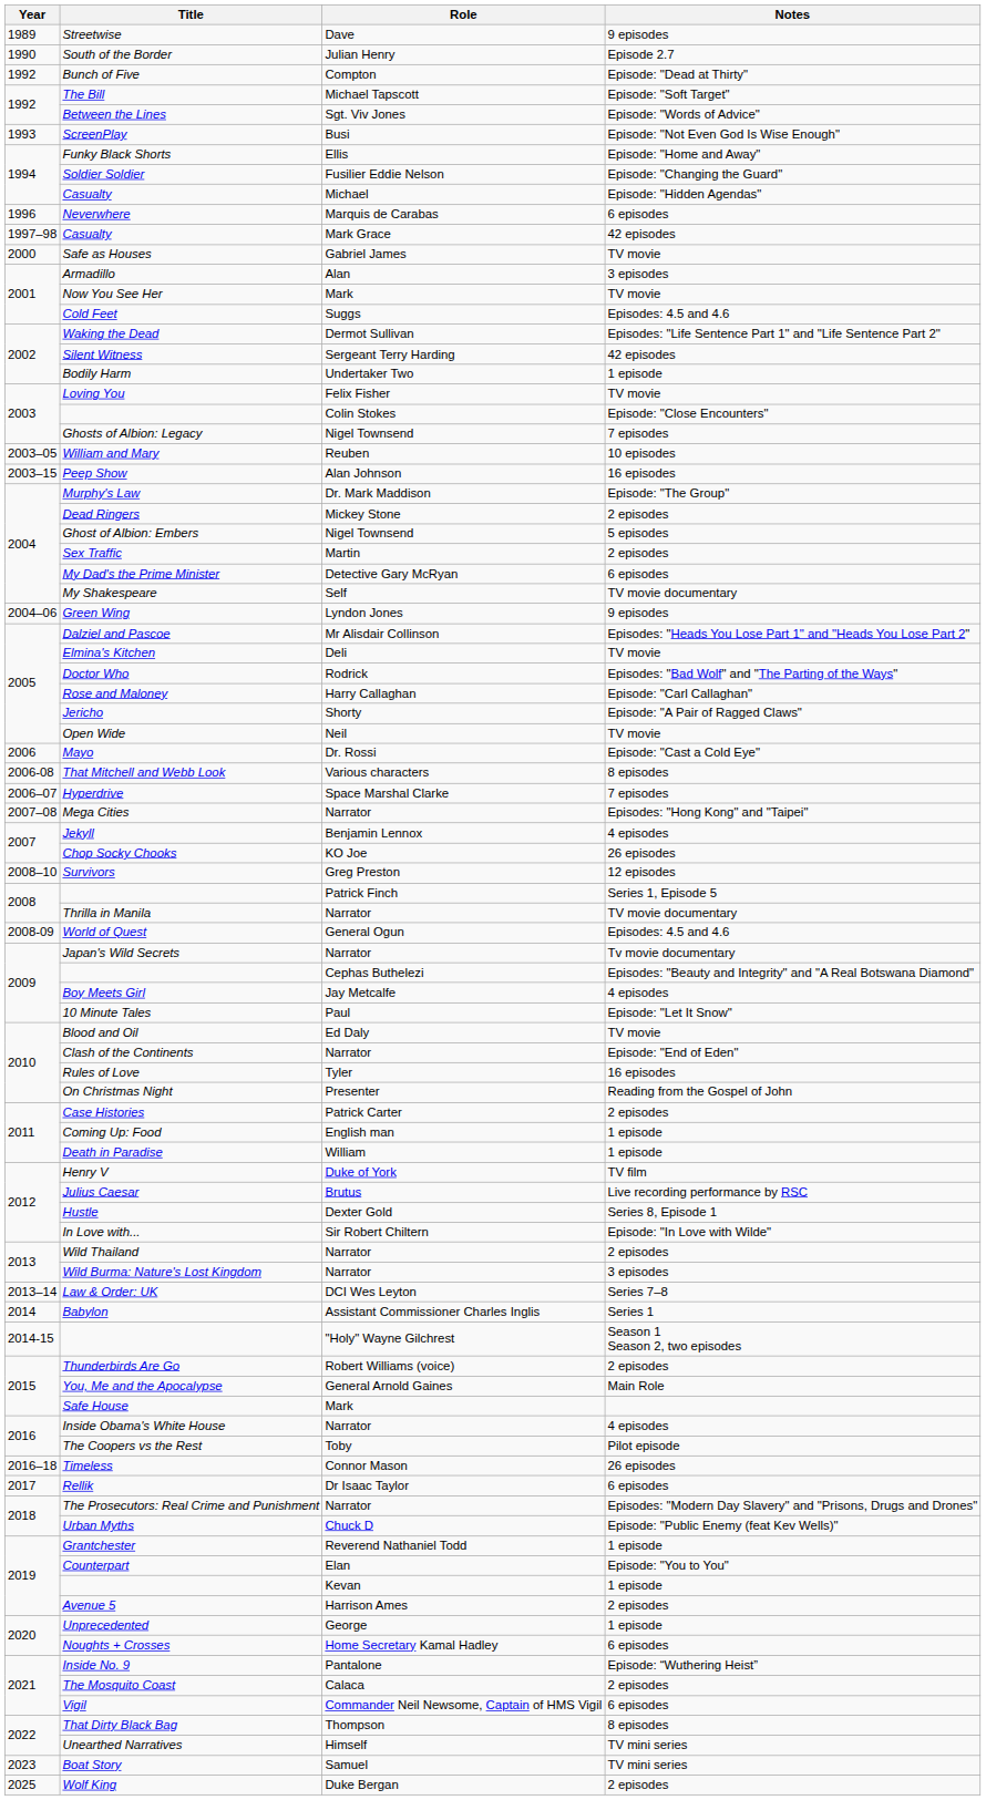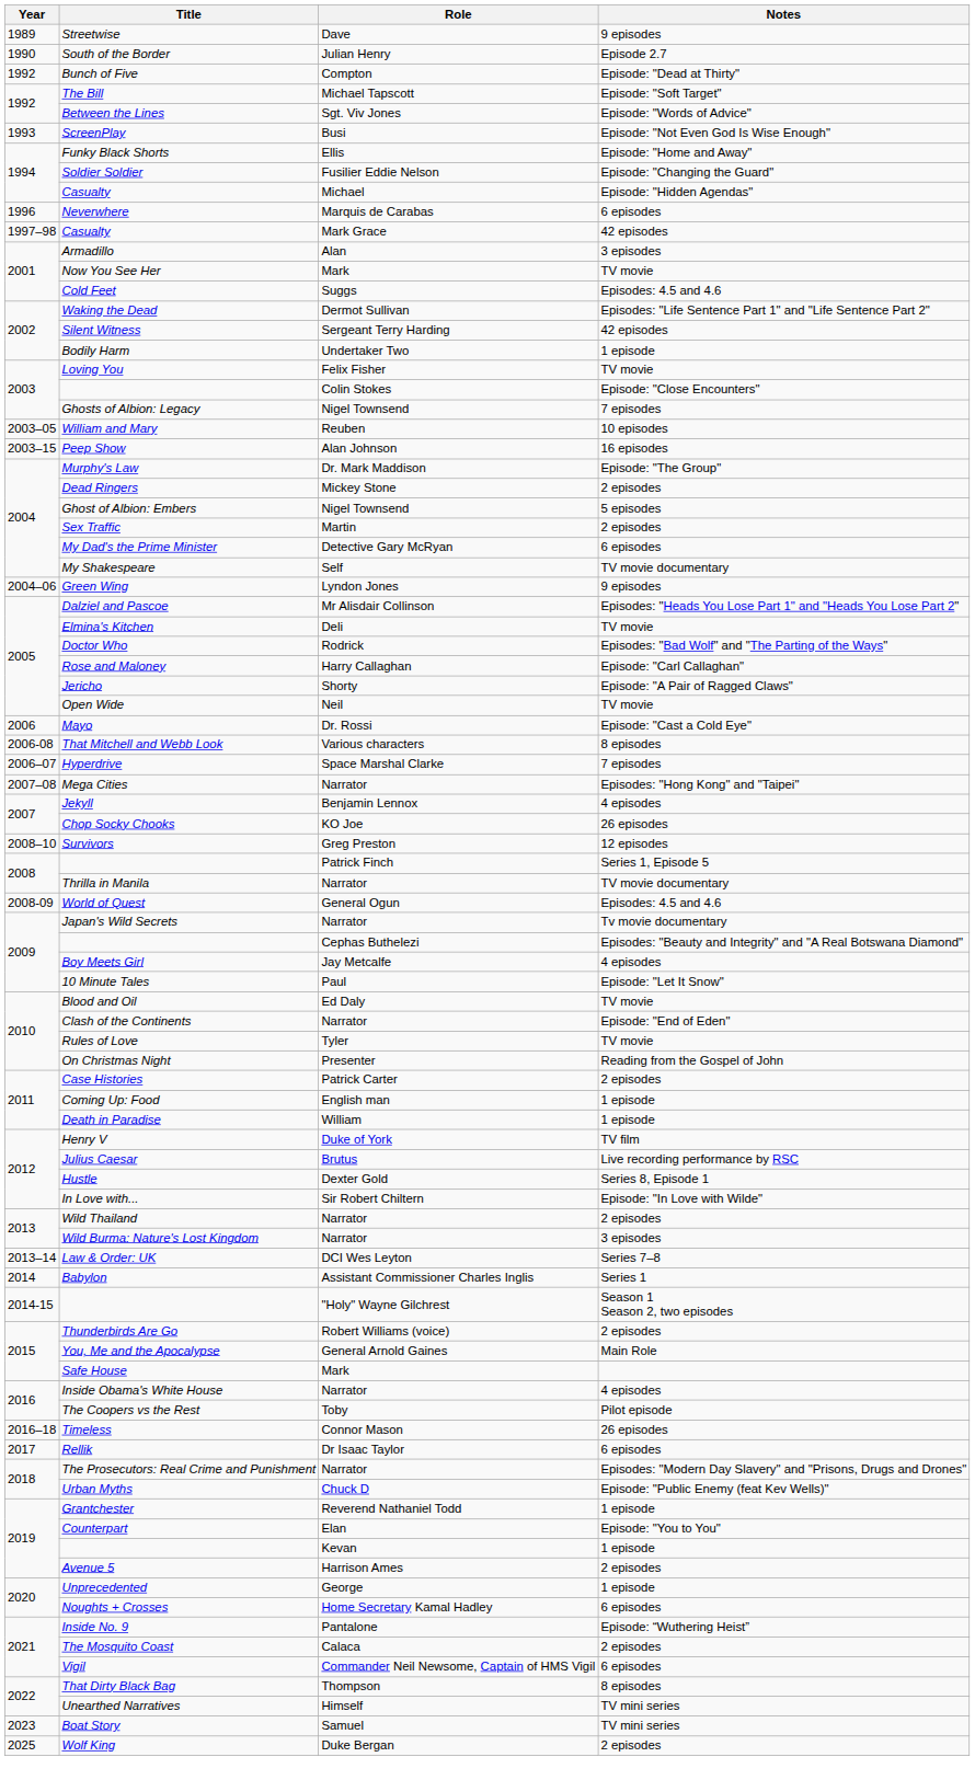 <table class="wikitable sortable">
 <tr>
 <th>Year</th>
 <th>Title</th>
 <th>Role</th>
 <th class="unsortable">Notes</th>
 </tr>
 <tr>
 <td>1989</td>
 <td><em>Streetwise</em></td>
 <td>Dave</td>
 <td>9 episodes</td>
 </tr>
 <tr>
 <td>1990</td>
 <td><em>South of the Border</em></td>
 <td>Julian Henry</td>
 <td>Episode 2.7</td>
 </tr>
 <tr>
 <td>1992</td>
 <td><em>Bunch of Five</em></td>
 <td>Compton</td>
 <td>Episode: "Dead at Thirty"</td>
 </tr>
 <tr>
 <td rowspan="2">1992</td>
 <td><em><a href='#'>The Bill</a></em></td>
 <td>Michael Tapscott</td>
 <td>Episode: "Soft Target"</td>
 </tr>
 <tr>
 <td><em><a href='#'>Between the Lines</a></em></td>
 <td>Sgt. Viv Jones</td>
 <td>Episode: "Words of Advice"</td>
 </tr>
 <tr>
 <td>1993</td>
 <td><em><a href='#'>ScreenPlay</a></em></td>
 <td>Busi</td>
 <td>Episode: "Not Even God Is Wise Enough"</td>
 </tr>
 <tr>
 <td rowspan="3">1994</td>
 <td><em>Funky Black Shorts</em></td>
 <td>Ellis</td>
 <td>Episode: "Home and Away"</td>
 </tr>
 <tr>
 <td><em><a href='#'>Soldier Soldier</a></em></td>
 <td>Fusilier Eddie Nelson</td>
 <td>Episode: "Changing the Guard"</td>
 </tr>
 <tr>
 <td><em><a href='#'>Casualty</a></em></td>
 <td>Michael</td>
 <td>Episode: "Hidden Agendas"</td>
 </tr>
 <tr>
 <td>1996</td>
 <td><em><a href='#'>Neverwhere</a></em></td>
 <td>Marquis de Carabas</td>
 <td>6 episodes</td>
 </tr>
 <tr>
 <td>1997–98</td>
 <td><em><a href='#'>Casualty</a></em></td>
 <td>Mark Grace</td>
 <td>42 episodes</td>
-</tr>
-<tr>
-<td>2000</td>
-<td><em>Safe as Houses</em></td>
-<td>Gabriel James</td>
-<td>TV movie</td>
 </tr>
 <tr>
 <td rowspan="3">2001</td>
 <td><em>Armadillo</em></td>
 <td>Alan</td>
 <td>3 episodes</td>
 </tr>
 <tr>
 <td><em>Now You See Her</em></td>
 <td>Mark</td>
 <td>TV movie</td>
 </tr>
 <tr>
 <td><em><a href='#'>Cold Feet</a></em></td>
 <td>Suggs</td>
 <td>Episodes: 4.5 and 4.6</td>
 </tr>
 <tr>
 <td rowspan="3">2002</td>
 <td><em><a href='#'>Waking the Dead</a></em></td>
 <td>Dermot Sullivan</td>
 <td>Episodes: "Life Sentence Part 1" and "Life Sentence Part 2"</td>
 </tr>
 <tr>
 <td><em><a href='#'>Silent Witness</a></em></td>
 <td>Sergeant Terry Harding</td>
 <td>42 episodes</td>
 </tr>
 <tr>
 <td><em>Bodily Harm</em></td>
 <td>Undertaker Two</td>
 <td>1 episode</td>
 </tr>
 <tr>
 <td rowspan="3">2003</td>
 <td><em><a href='#'>Loving You</a></em></td>
 <td>Felix Fisher</td>
 <td>TV movie</td>
 </tr>
 <tr>
 <td><em></em></td>
 <td>Colin Stokes</td>
 <td>Episode: "Close Encounters"</td>
 </tr>
 <tr>
 <td><em>Ghosts of Albion: Legacy</em></td>
 <td>Nigel Townsend</td>
 <td>7 episodes</td>
 </tr>
 <tr>
 <td>2003–05</td>
 <td><em><a href='#'>William and Mary</a></em></td>
 <td>Reuben</td>
 <td>10 episodes</td>
 </tr>
 <tr>
 <td>2003–15</td>
 <td><em><a href='#'>Peep Show</a></em></td>
 <td>Alan Johnson</td>
 <td>16 episodes</td>
 </tr>
 <tr>
 <td rowspan="6">2004</td>
 <td><em><a href='#'>Murphy's Law</a></em></td>
 <td>Dr. Mark Maddison</td>
 <td>Episode: "The Group"</td>
 </tr>
 <tr>
 <td><em><a href='#'>Dead Ringers</a></em></td>
 <td>Mickey Stone</td>
 <td>2 episodes</td>
 </tr>
 <tr>
 <td><em>Ghost of Albion: Embers</em></td>
 <td>Nigel Townsend</td>
 <td>5 episodes</td>
 </tr>
 <tr>
 <td><em><a href='#'>Sex Traffic</a></em></td>
 <td>Martin</td>
 <td>2 episodes</td>
 </tr>
 <tr>
 <td><em><a href='#'>My Dad's the Prime Minister</a></em></td>
 <td>Detective Gary McRyan</td>
 <td>6 episodes</td>
 </tr>
 <tr>
 <td><em>My Shakespeare</em></td>
 <td>Self</td>
 <td>TV movie documentary</td>
 </tr>
 <tr>
 <td>2004–06</td>
 <td><em><a href='#'>Green Wing</a></em></td>
 <td>Lyndon Jones</td>
 <td>9 episodes</td>
 </tr>
 <tr>
 <td rowspan="6">2005</td>
 <td><em><a href='#'>Dalziel and Pascoe</a></em></td>
 <td>Mr Alisdair Collinson</td>
 <td>Episodes: "<a href='#'>Heads You Lose Part 1" and "Heads You Lose Part 2</a>"</td>
 </tr>
 <tr>
 <td><em><a href='#'>Elmina's Kitchen</a></em></td>
 <td>Deli</td>
 <td>TV movie</td>
 </tr>
 <tr>
 <td><em><a href='#'>Doctor Who</a></em></td>
 <td>Rodrick</td>
 <td>Episodes: "<a href='#'>Bad Wolf</a>" and "<a href='#'>The Parting of the Ways</a>"</td>
 </tr>
 <tr>
 <td><em><a href='#'>Rose and Maloney</a></em></td>
 <td>Harry Callaghan</td>
 <td>Episode: "Carl Callaghan"</td>
 </tr>
 <tr>
 <td><em><a href='#'>Jericho</a></em></td>
 <td>Shorty</td>
 <td>Episode: "A Pair of Ragged Claws"</td>
 </tr>
 <tr>
 <td><em>Open Wide</em></td>
 <td>Neil</td>
 <td>TV movie</td>
 </tr>
 <tr>
 <td>2006</td>
 <td><em><a href='#'>Mayo</a></em></td>
 <td>Dr. Rossi</td>
 <td>Episode: "Cast a Cold Eye"</td>
 </tr>
 <tr>
 <td>2006-08</td>
 <td><em><a href='#'>That Mitchell and Webb Look</a></em></td>
 <td>Various characters</td>
 <td>8 episodes</td>
 </tr>
 <tr>
 <td>2006–07</td>
 <td><em><a href='#'>Hyperdrive</a></em></td>
 <td>Space Marshal Clarke</td>
 <td>7 episodes</td>
 </tr>
 <tr>
 <td>2007–08</td>
 <td><em>Mega Cities</em></td>
 <td>Narrator</td>
 <td>Episodes: "Hong Kong" and "Taipei"</td>
 </tr>
 <tr>
 <td rowspan="2">2007</td>
 <td><em><a href='#'>Jekyll</a></em></td>
 <td>Benjamin Lennox</td>
 <td>4 episodes</td>
 </tr>
 <tr>
 <td><em><a href='#'>Chop Socky Chooks</a></em></td>
 <td>KO Joe</td>
 <td>26 episodes</td>
 </tr>
 <tr>
 <td>2008–10</td>
 <td><em><a href='#'>Survivors</a></em></td>
 <td>Greg Preston</td>
 <td>12 episodes</td>
 </tr>
 <tr>
 <td rowspan="2">2008</td>
 <td><em></em></td>
 <td>Patrick Finch</td>
 <td>Series 1, Episode 5</td>
 </tr>
 <tr>
 <td><em>Thrilla in Manila</em></td>
 <td>Narrator</td>
 <td>TV movie documentary</td>
 </tr>
 <tr>
 <td>2008-09</td>
 <td><em><a href='#'>World of Quest</a></em></td>
 <td>General Ogun</td>
 <td>Episodes: 4.5 and 4.6</td>
 </tr>
 <tr>
 <td rowspan="4">2009</td>
 <td><em>Japan's Wild Secrets</em></td>
 <td>Narrator</td>
 <td>Tv movie documentary</td>
 </tr>
 <tr>
 <td><em></em></td>
 <td>Cephas Buthelezi</td>
 <td>Episodes: "Beauty and Integrity" and "A Real Botswana Diamond"</td>
 </tr>
 <tr>
 <td><em><a href='#'>Boy Meets Girl</a></em></td>
 <td>Jay Metcalfe</td>
 <td>4 episodes</td>
 </tr>
 <tr>
 <td><em>10 Minute Tales</em></td>
 <td>Paul</td>
 <td>Episode: "Let It Snow"</td>
 </tr>
 <tr>
 <td rowspan="4">2010</td>
 <td><em>Blood and Oil</em></td>
 <td>Ed Daly</td>
 <td>TV movie</td>
 </tr>
 <tr>
 <td><em>Clash of the Continents</em></td>
 <td>Narrator</td>
 <td>Episode: "End of Eden"</td>
 </tr>
 <tr>
 <td><em>Rules of Love</em></td>
 <td>Tyler</td>
-<td>16 episodes</td>
+<td>TV movie</td>
 </tr>
 <tr>
 <td><em>On Christmas Night</em></td>
 <td>Presenter</td>
 <td>Reading from the Gospel of John</td>
 </tr>
 <tr>
 <td rowspan="3">2011</td>
 <td><em><a href='#'>Case Histories</a></em></td>
 <td>Patrick Carter</td>
 <td>2 episodes</td>
 </tr>
 <tr>
 <td><em>Coming Up: Food</em></td>
 <td>English man</td>
 <td>1 episode</td>
 </tr>
 <tr>
 <td><em><a href='#'>Death in Paradise</a></em></td>
 <td>William</td>
 <td>1 episode</td>
 </tr>
 <tr>
 <td rowspan="4">2012</td>
 <td><em> Henry V</em></td>
 <td><a href='#'>Duke of York</a></td>
 <td>TV film</td>
 </tr>
 <tr>
 <td><em><a href='#'>Julius Caesar</a></em></td>
 <td><a href='#'>Brutus</a></td>
 <td>Live recording performance by <a href='#'>RSC</a></td>
 </tr>
 <tr>
 <td><em><a href='#'>Hustle</a></em></td>
 <td>Dexter Gold</td>
 <td>Series 8, Episode 1</td>
 </tr>
 <tr>
 <td><em>In Love with...</em></td>
 <td>Sir Robert Chiltern</td>
 <td>Episode: "In Love with Wilde"</td>
 </tr>
 <tr>
 <td rowspan="2">2013</td>
 <td><em>Wild Thailand</em></td>
 <td>Narrator</td>
 <td>2 episodes</td>
 </tr>
 <tr>
 <td><em><a href='#'>Wild Burma: Nature's Lost Kingdom</a></em></td>
 <td>Narrator</td>
 <td>3 episodes</td>
 </tr>
 <tr>
 <td>2013–14</td>
 <td><em><a href='#'>Law & Order: UK</a></em></td>
 <td>DCI Wes Leyton</td>
 <td>Series 7–8</td>
 </tr>
 <tr>
 <td>2014</td>
 <td><em><a href='#'>Babylon</a></em></td>
 <td>Assistant Commissioner Charles Inglis</td>
 <td>Series 1</td>
 </tr>
 <tr>
 <td>2014-15</td>
 <td><em></em></td>
 <td>"Holy" Wayne Gilchrest</td>
 <td>Season 1 <br> Season 2, two episodes</td>
 </tr>
 <tr>
 <td rowspan="3">2015</td>
 <td><em><a href='#'>Thunderbirds Are Go</a></em></td>
 <td>Robert Williams (voice)</td>
 <td>2 episodes</td>
 </tr>
 <tr>
 <td><em><a href='#'>You, Me and the Apocalypse</a></em></td>
 <td>General Arnold Gaines</td>
 <td>Main Role</td>
 </tr>
 <tr>
 <td><em><a href='#'>Safe House</a></em></td>
 <td>Mark</td>
 <td></td>
 </tr>
 <tr>
 <td rowspan="2">2016</td>
 <td><em>Inside Obama's White House</em></td>
 <td>Narrator</td>
 <td>4 episodes</td>
 </tr>
 <tr>
 <td><em>The Coopers vs the Rest</em></td>
 <td>Toby</td>
 <td>Pilot episode</td>
 </tr>
 <tr>
 <td>2016–18</td>
 <td><em><a href='#'>Timeless</a></em></td>
 <td>Connor Mason</td>
 <td>26 episodes</td>
 </tr>
 <tr>
 <td>2017</td>
 <td><em><a href='#'>Rellik</a></em></td>
 <td>Dr Isaac Taylor</td>
 <td>6 episodes</td>
 </tr>
 <tr>
 <td rowspan="2">2018</td>
 <td><em>The Prosecutors: Real Crime and Punishment</em></td>
 <td>Narrator</td>
 <td>Episodes: "Modern Day Slavery" and "Prisons, Drugs and Drones"</td>
 </tr>
 <tr>
 <td><em><a href='#'>Urban Myths</a></em></td>
 <td><a href='#'>Chuck D</a></td>
 <td>Episode: "Public Enemy (feat Kev Wells)"</td>
 </tr>
 <tr>
 <td rowspan="4">2019</td>
 <td><em><a href='#'>Grantchester</a></em></td>
 <td>Reverend Nathaniel Todd</td>
 <td>1 episode</td>
 </tr>
 <tr>
 <td><em><a href='#'>Counterpart</a></em></td>
 <td>Elan</td>
 <td>Episode: "You to You"</td>
 </tr>
 <tr>
 <td><em></em></td>
 <td>Kevan</td>
 <td>1 episode</td>
 </tr>
 <tr>
 <td><em><a href='#'>Avenue 5</a></em></td>
 <td>Harrison Ames</td>
 <td>2 episodes</td>
 </tr>
 <tr>
 <td rowspan="2">2020</td>
 <td><em><a href='#'>Unprecedented</a></em></td>
 <td>George</td>
 <td>1 episode</td>
 </tr>
 <tr>
 <td><em><a href='#'>Noughts + Crosses</a></em></td>
 <td><a href='#'>Home Secretary</a> Kamal Hadley</td>
 <td>6 episodes</td>
 </tr>
 <tr>
 <td rowspan="3">2021</td>
 <td><em><a href='#'>Inside No. 9</a></em></td>
 <td>Pantalone</td>
 <td>Episode: “Wuthering Heist”</td>
 </tr>
 <tr>
 <td><em><a href='#'>The Mosquito Coast</a></em></td>
 <td>Calaca</td>
 <td>2 episodes</td>
 </tr>
 <tr>
 <td><em><a href='#'>Vigil</a></em></td>
 <td><a href='#'>Commander</a> Neil Newsome, <a href='#'>Captain</a> of HMS Vigil</td>
 <td>6 episodes</td>
 </tr>
 <tr>
 <td rowspan="2">2022</td>
 <td><em><a href='#'>That Dirty Black Bag</a></em></td>
 <td>Thompson</td>
 <td>8 episodes</td>
 </tr>
 <tr>
 <td><em>Unearthed Narratives</em></td>
 <td>Himself</td>
 <td>TV mini series</td>
 </tr>
 <tr>
 <td>2023</td>
 <td><em><a href='#'>Boat Story</a></em></td>
 <td>Samuel</td>
 <td>TV mini series</td>
 </tr>
 <tr>
 <td>2025</td>
 <td><em><a href='#'>Wolf King</a></em></td>
 <td>Duke Bergan</td>
 <td>2 episodes</td>
 </tr>
 </table>
